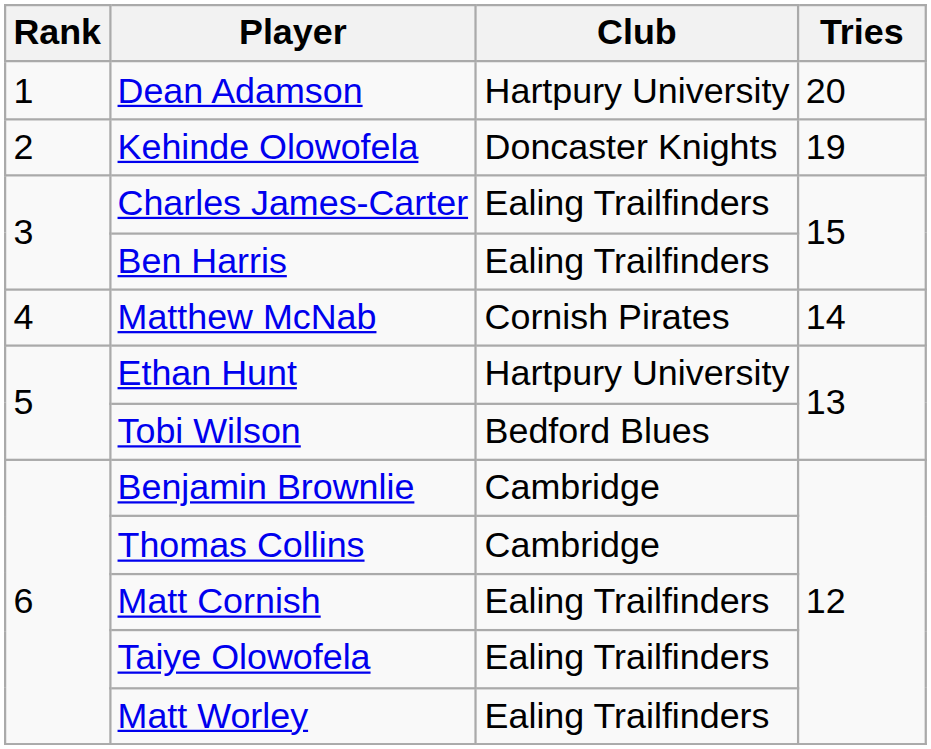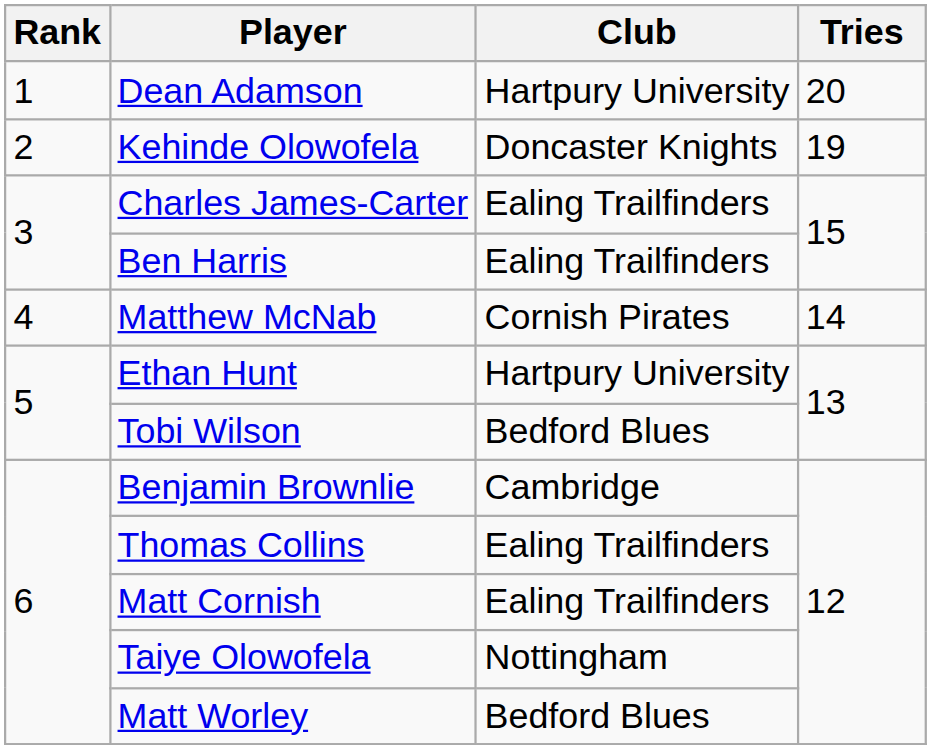 <table class="wikitable" style="text-align:left">
 <tr>
 <th>Rank</th>
 <th>Player</th>
 <th>Club</th>
 <th style="width:50px;">Tries</th>
 </tr>
 <tr>
 <td>1</td>
 <td> <a href='#'>Dean Adamson</a></td>
 <td>Hartpury University</td>
 <td>20</td>
 </tr>
 <tr>
 <td>2</td>
 <td> <a href='#'>Kehinde Olowofela</a></td>
 <td>Doncaster Knights</td>
 <td>19</td>
 </tr>
 <tr>
 <td rowspan=2>3</td>
 <td> <a href='#'>Charles James-Carter</a></td>
 <td>Ealing Trailfinders</td>
 <td rowspan=2>15</td>
 </tr>
 <tr>
 <td> <a href='#'>Ben Harris</a></td>
 <td>Ealing Trailfinders</td>
 </tr>
 <tr>
 <td>4</td>
 <td> <a href='#'>Matthew McNab</a></td>
 <td>Cornish Pirates</td>
 <td>14</td>
 </tr>
 <tr>
 <td rowspan=2>5</td>
 <td> <a href='#'>Ethan Hunt</a></td>
 <td>Hartpury University</td>
 <td rowspan=2>13</td>
 </tr>
 <tr>
 <td> <a href='#'>Tobi Wilson</a></td>
 <td>Bedford Blues</td>
 </tr>
 <tr>
 <td rowspan=5>6</td>
 <td> <a href='#'>Benjamin Brownlie</a></td>
 <td>Cambridge</td>
 <td rowspan=5>12</td>
 </tr>
 <tr>
 <td> <a href='#'>Thomas Collins</a></td>
-<td>Cambridge</td>
+<td>Ealing Trailfinders</td>
 </tr>
 <tr>
 <td> <a href='#'>Matt Cornish</a></td>
 <td>Ealing Trailfinders</td>
 </tr>
 <tr>
 <td> <a href='#'>Taiye Olowofela</a></td>
-<td>Ealing Trailfinders</td>
+<td>Nottingham</td>
 </tr>
 <tr>
 <td> <a href='#'>Matt Worley</a></td>
-<td>Ealing Trailfinders</td>
+<td>Bedford Blues</td>
 </tr>
 <tr>
 </tr>
 </table>
